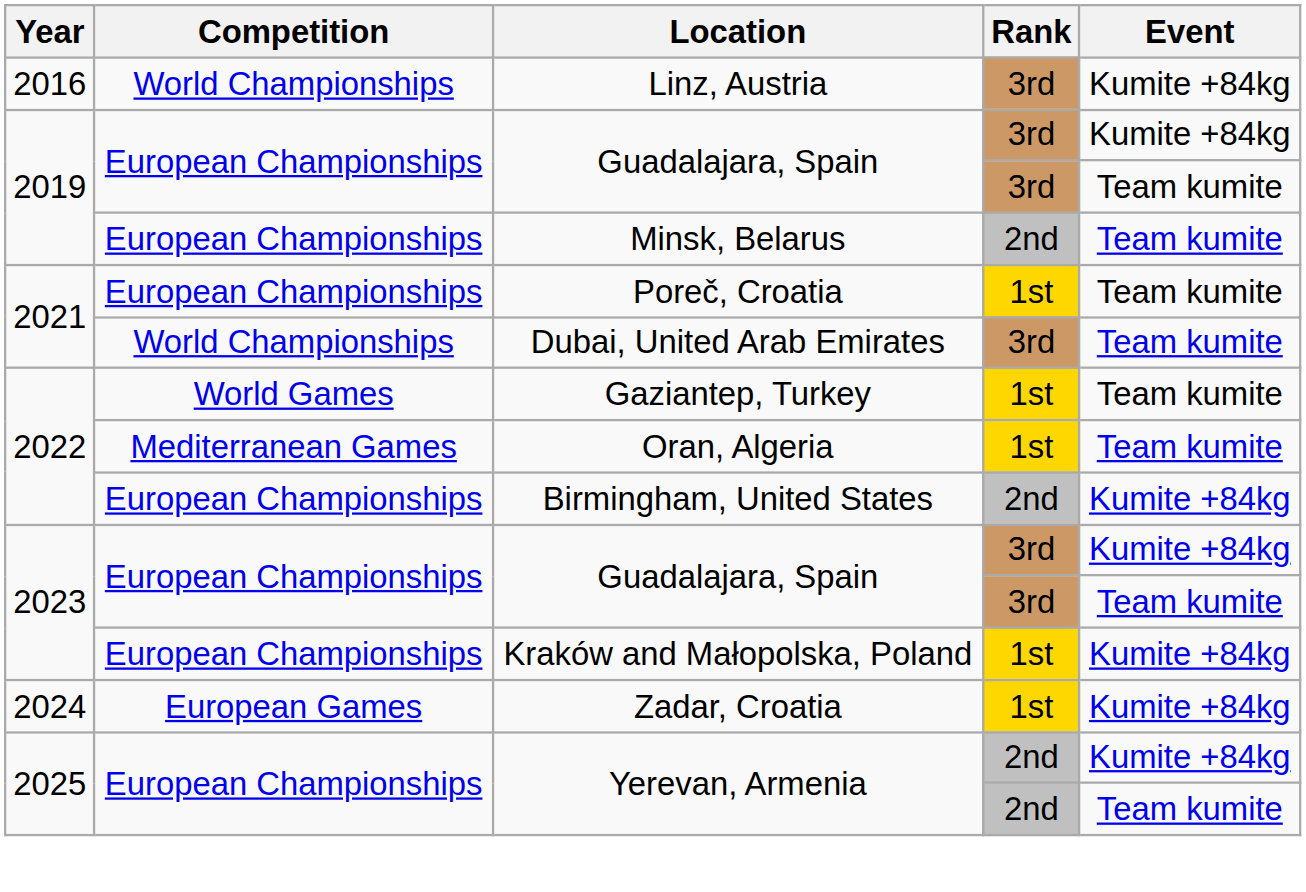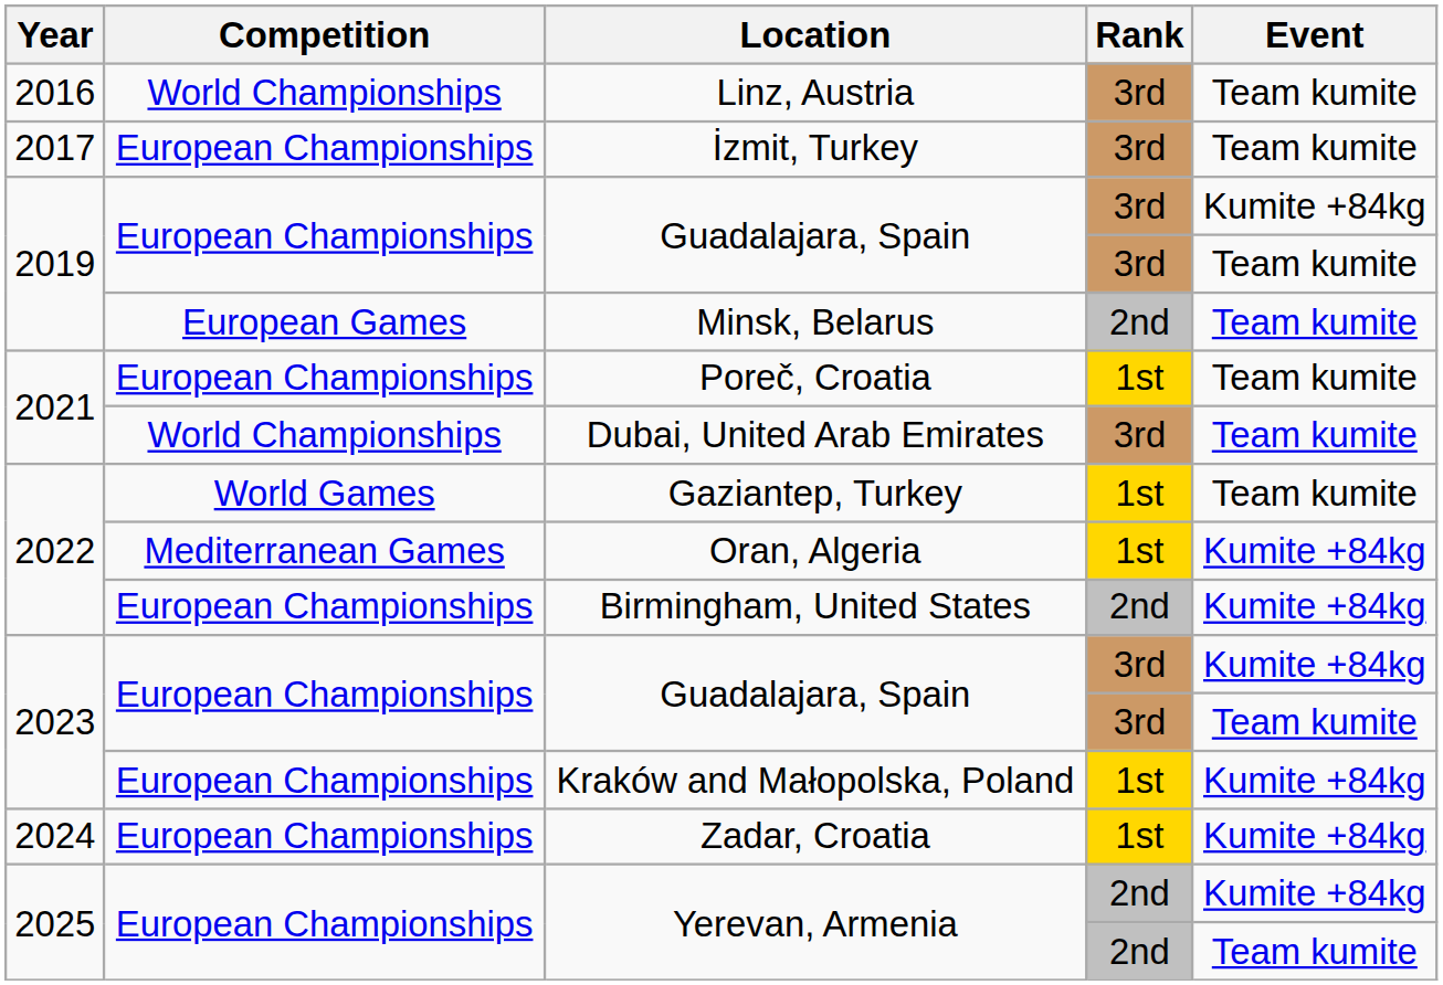 <table class="wikitable sortable" width=45% style="font-size:90%; text-align:center;">
 <tr>
 <th>Year</th>
 <th>Competition</th>
 <th>Location</th>
 <th>Rank</th>
 <th>Event</th>
 </tr>
 <tr>
 <td>2016</td>
 <td><a href='#'>World Championships</a></td>
 <td>Linz, Austria</td>
 <td bgcolor="cc9966">3rd</td>
-<td>Kumite +84kg</td>
+<td>Team kumite</td>
+</tr>
+<tr>
+<td>2017</td>
+<td><a href='#'>European Championships</a></td>
+<td>İzmit, Turkey</td>
+<td bgcolor="cc9966">3rd</td>
+<td>Team kumite</td>
 </tr>
 <tr>
 <td rowspan=3>2019</td>
 <td rowspan=2><a href='#'>European Championships</a></td>
 <td rowspan=2>Guadalajara, Spain</td>
 <td bgcolor="cc9966">3rd</td>
 <td>Kumite +84kg</td>
 </tr>
 <tr>
 <td bgcolor="cc9966">3rd</td>
 <td>Team kumite</td>
 </tr>
 <tr>
-<td><a href='#'>European Championships</a></td>
+<td><a href='#'>European Games</a></td>
 <td>Minsk, Belarus</td>
 <td bgcolor="silver">2nd</td>
 <td><a href='#'>Team kumite</a></td>
 </tr>
 <tr>
 <td rowspan=2>2021</td>
 <td><a href='#'>European Championships</a></td>
 <td>Poreč, Croatia</td>
 <td bgcolor="gold">1st</td>
 <td>Team kumite</td>
 </tr>
 <tr>
 <td><a href='#'>World Championships</a></td>
 <td>Dubai, United Arab Emirates</td>
 <td bgcolor="cc9966">3rd</td>
 <td><a href='#'>Team kumite</a></td>
 </tr>
 <tr>
 <td rowspan=3>2022</td>
 <td><a href='#'>World Games</a></td>
 <td>Gaziantep, Turkey</td>
 <td bgcolor="gold">1st</td>
 <td>Team kumite</td>
 </tr>
 <tr>
 <td><a href='#'>Mediterranean Games</a></td>
 <td>Oran, Algeria</td>
 <td bgcolor="gold">1st</td>
-<td><a href='#'>Team kumite</a></td>
+<td><a href='#'>Kumite +84kg</a></td>
 </tr>
 <tr>
 <td><a href='#'>European Championships</a></td>
 <td>Birmingham, United States</td>
 <td bgcolor="silver">2nd</td>
 <td><a href='#'>Kumite +84kg</a></td>
 </tr>
 <tr>
 <td rowspan=3>2023</td>
 <td rowspan=2><a href='#'>European Championships</a></td>
 <td rowspan=2>Guadalajara, Spain</td>
 <td bgcolor="cc9966">3rd</td>
 <td><a href='#'>Kumite +84kg</a></td>
 </tr>
 <tr>
 <td bgcolor="cc9966">3rd</td>
 <td><a href='#'>Team kumite</a></td>
 </tr>
 <tr>
 <td><a href='#'>European Championships</a></td>
 <td>Kraków and Małopolska, Poland</td>
 <td bgcolor="gold">1st</td>
 <td><a href='#'>Kumite +84kg</a></td>
 </tr>
 <tr>
 <td>2024</td>
-<td><a href='#'>European Games</a></td>
+<td><a href='#'>European Championships</a></td>
 <td>Zadar, Croatia</td>
 <td bgcolor="gold">1st</td>
 <td><a href='#'>Kumite +84kg</a></td>
 </tr>
 <tr>
 <td rowspan=2>2025</td>
 <td rowspan=2><a href='#'>European Championships</a></td>
 <td rowspan=2>Yerevan, Armenia</td>
 <td bgcolor="silver">2nd</td>
 <td><a href='#'>Kumite +84kg</a></td>
 </tr>
 <tr>
 <td bgcolor="silver">2nd</td>
 <td><a href='#'>Team kumite</a></td>
 </tr>
 </table>
